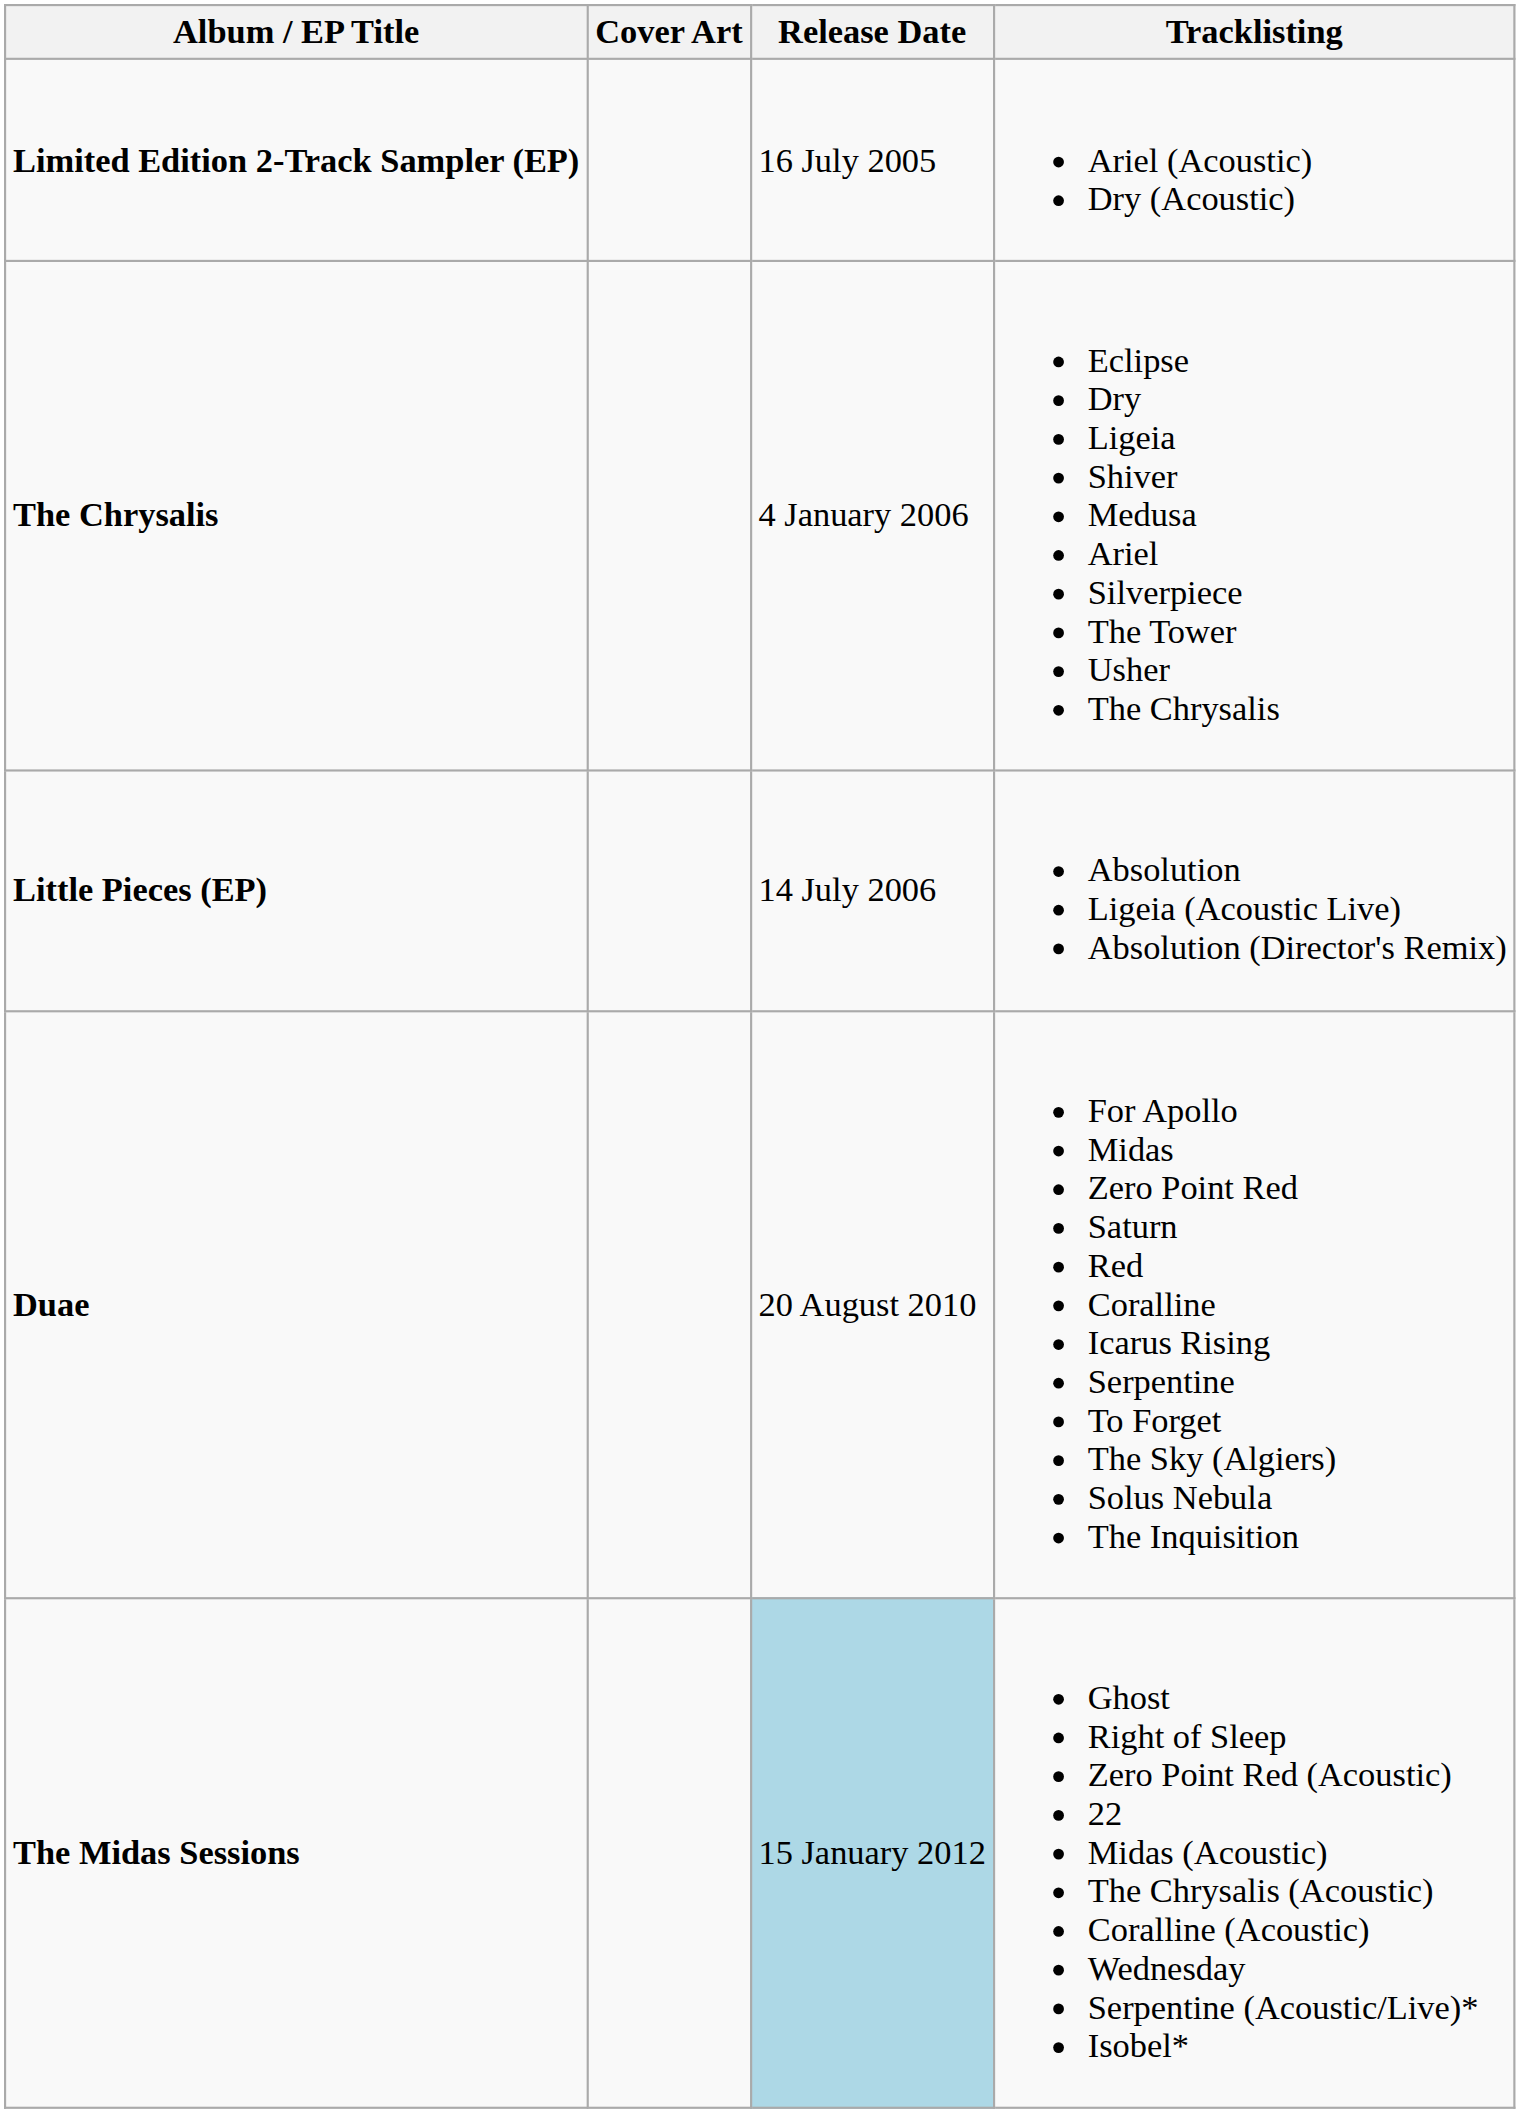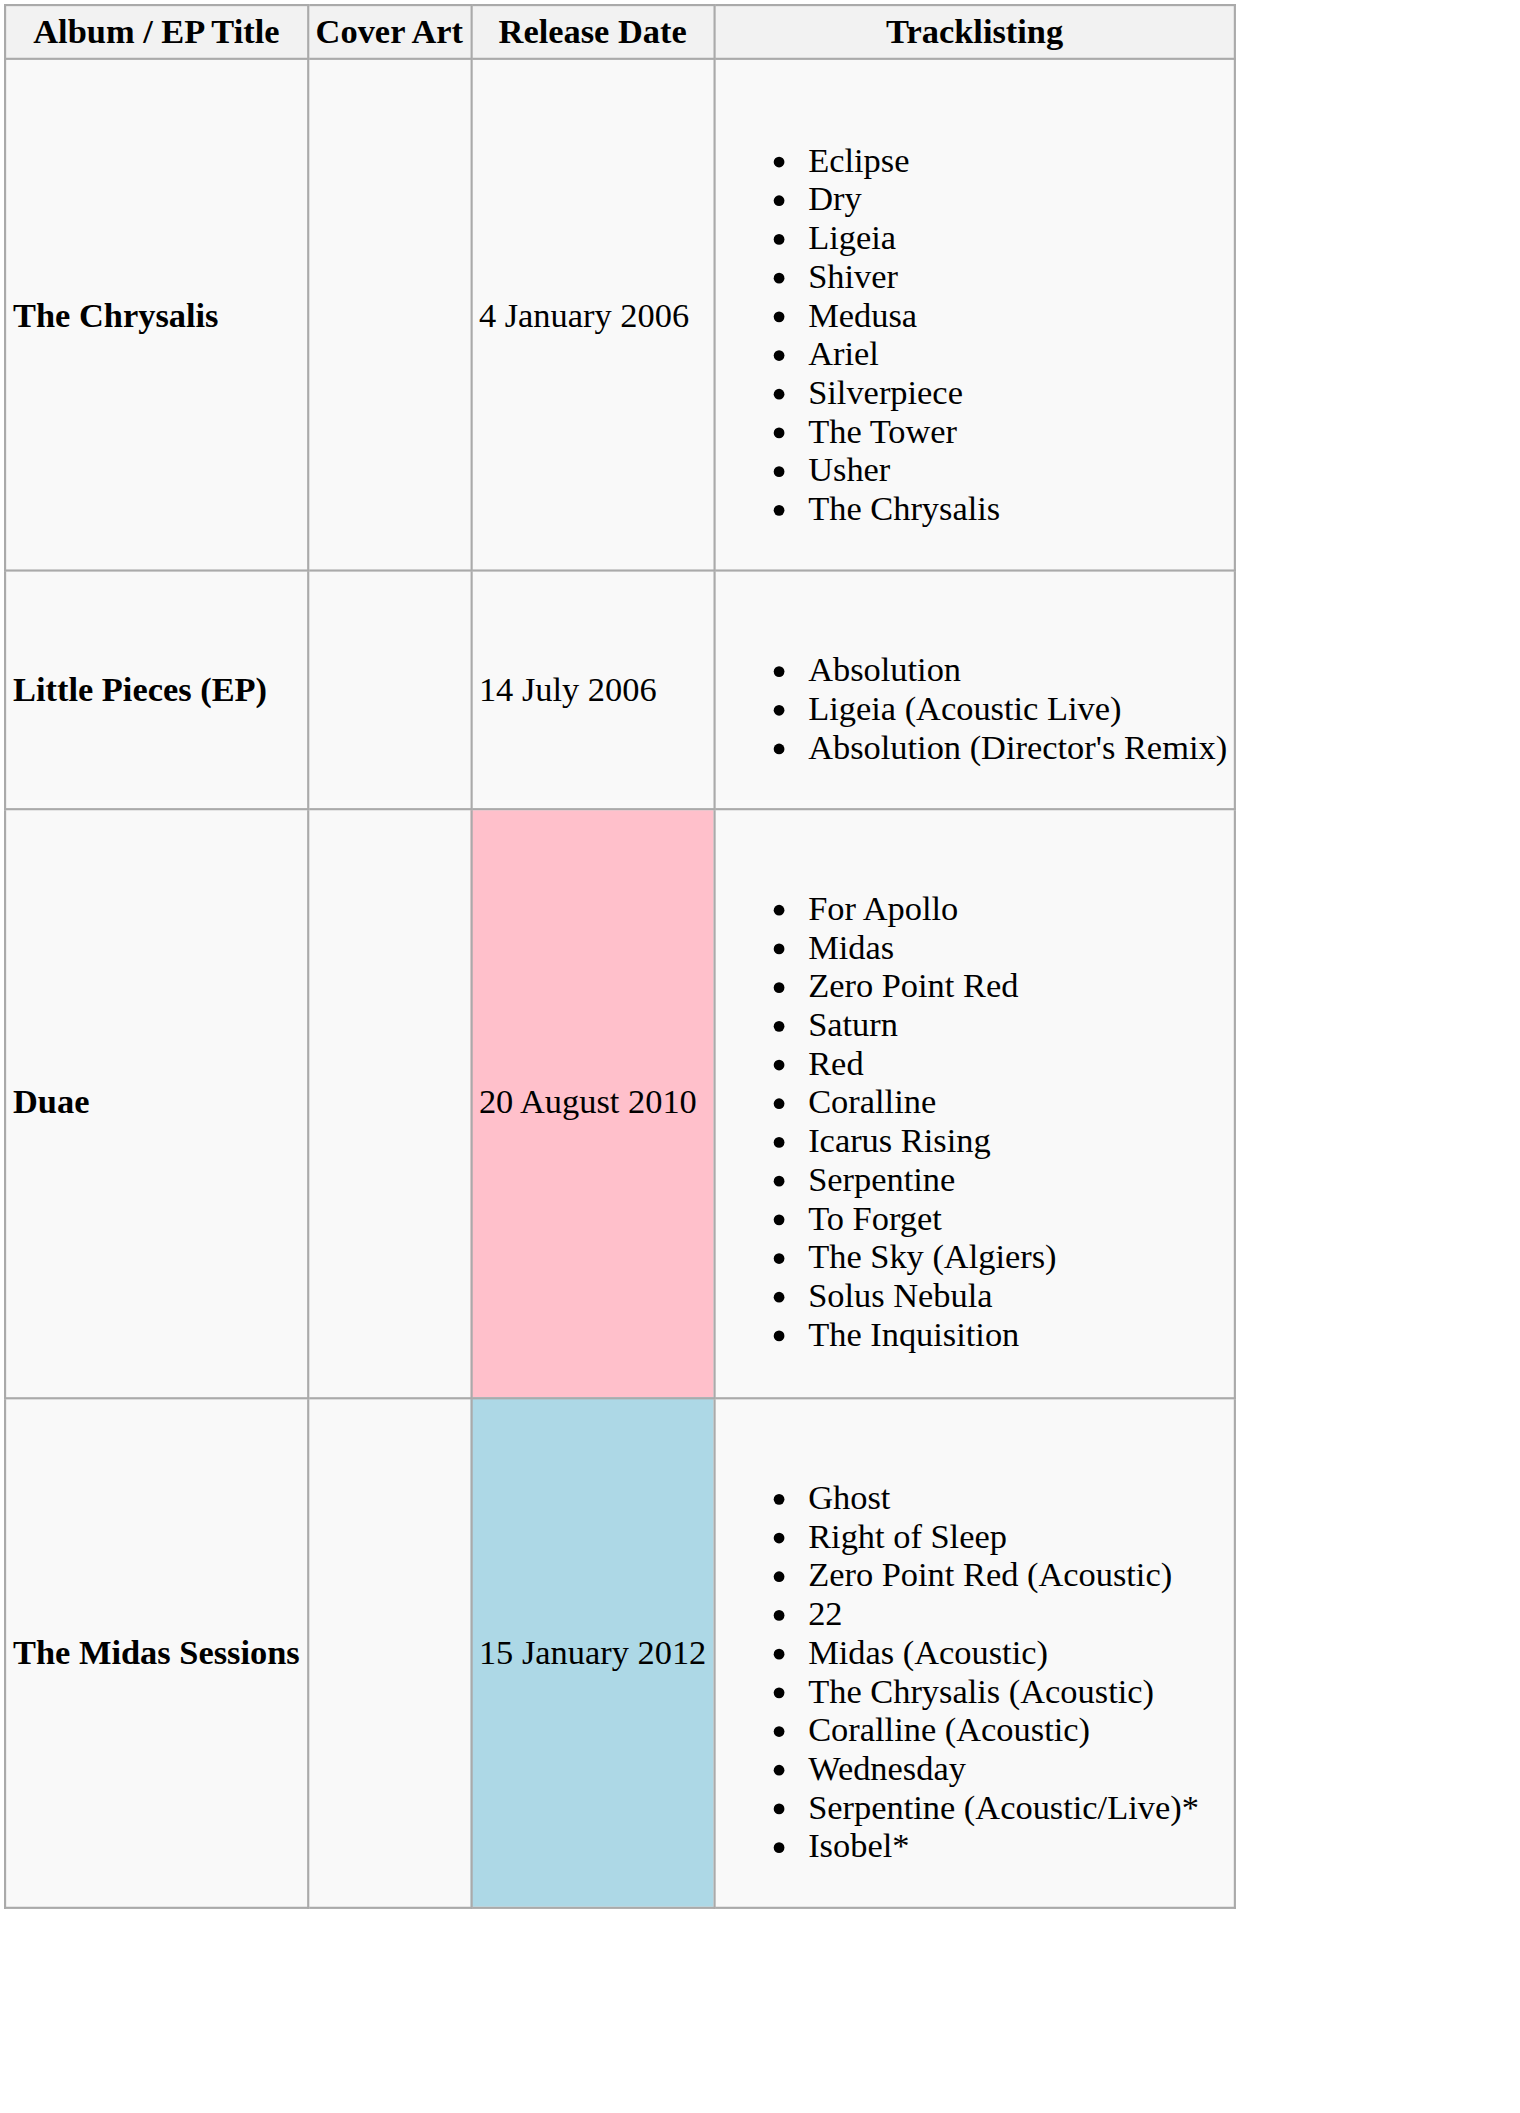 <table class="wikitable">
 <tr>
 <th>Album / EP Title</th>
 <th>Cover Art</th>
 <th>Release Date</th>
 <th>Tracklisting</th>
-</tr>
-<tr>
-<td><strong>Limited Edition 2-Track Sampler (EP)</strong></td>
-<td></td>
-<td>16 July 2005</td>
-<td><br><ul><li>Ariel (Acoustic)</li><li>Dry (Acoustic)</li></ul></td>
 </tr>
 <tr>
 <td><strong>The Chrysalis</strong></td>
 <td></td>
 <td>4 January 2006</td>
 <td><br><ul><li>Eclipse</li><li>Dry</li><li>Ligeia</li><li>Shiver</li><li>Medusa</li><li>Ariel</li><li>Silverpiece</li><li>The Tower</li><li>Usher</li><li>The Chrysalis</li></ul></td>
 </tr>
 <tr>
 <td><strong>Little Pieces (EP)</strong></td>
 <td></td>
 <td>14 July 2006</td>
 <td><br><ul><li>Absolution</li><li>Ligeia (Acoustic Live)</li><li>Absolution (Director's Remix)</li></ul></td>
 </tr>
 <tr>
 <td><strong>Duae</strong></td>
 <td></td>
-<td>20 August 2010</td>
+<td style="background: pink;">20 August 2010</td>
 <td><br><ul><li>For Apollo</li><li>Midas</li><li>Zero Point Red</li><li>Saturn</li><li>Red</li><li>Coralline</li><li>Icarus Rising</li><li>Serpentine</li><li>To Forget</li><li>The Sky (Algiers)</li><li>Solus Nebula</li><li>The Inquisition</li></ul></td>
 </tr>
 <tr>
 <td><strong>The Midas Sessions</strong></td>
 <td></td>
 <td style="background: lightblue;">15 January 2012</td>
 <td><br><ul><li>Ghost</li><li>Right of Sleep</li><li>Zero Point Red (Acoustic)</li><li>22</li><li>Midas (Acoustic)</li><li>The Chrysalis (Acoustic)</li><li>Coralline (Acoustic)</li><li>Wednesday</li><li>Serpentine (Acoustic/Live)*</li><li>Isobel*</li></ul></td>
 </tr>
 </table>
